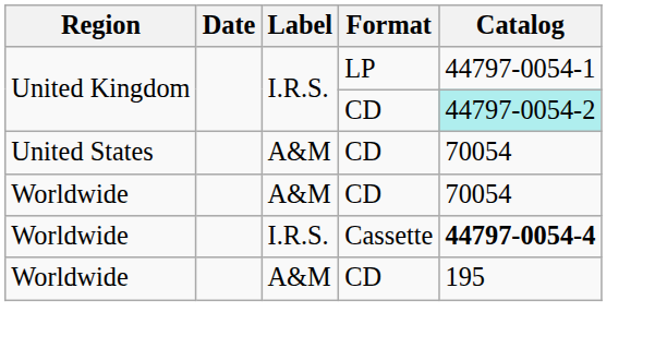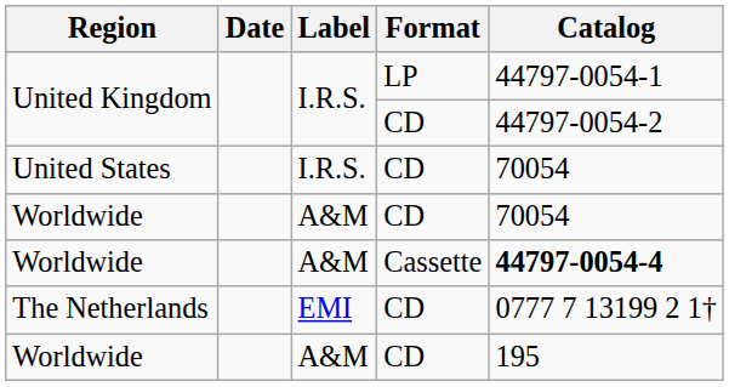 <table class="wikitable">
 <tr>
 <th>Region</th>
 <th>Date</th>
 <th>Label</th>
 <th>Format</th>
 <th>Catalog</th>
 </tr>
 <tr>
 <td rowspan="2">United Kingdom</td>
 <td rowspan="2"></td>
 <td rowspan="2">I.R.S.</td>
 <td>LP</td>
 <td>44797-0054-1</td>
 </tr>
 <tr>
 <td>CD</td>
-<td style="background: paleturquoise;">44797-0054-2</td>
+<td>44797-0054-2</td>
 </tr>
 <tr>
 <td>United States</td>
 <td></td>
-<td>A&M</td>
+<td>I.R.S.</td>
 <td>CD</td>
 <td>70054</td>
 </tr>
 <tr>
 <td>Worldwide</td>
 <td></td>
 <td>A&M</td>
 <td>CD</td>
 <td>70054</td>
 </tr>
 <tr>
 <td>Worldwide</td>
 <td></td>
-<td>I.R.S.</td>
+<td>A&M</td>
 <td>Cassette</td>
 <td><strong>44797-0054-4</strong></td>
+</tr>
+<tr>
+<td>The Netherlands</td>
+<td></td>
+<td><a href='#'>EMI</a></td>
+<td>CD</td>
+<td>0777 7 13199 2 1†</td>
 </tr>
 <tr>
 <td>Worldwide</td>
 <td></td>
 <td>A&M</td>
 <td>CD</td>
 <td>195</td>
 </tr>
 </table>
